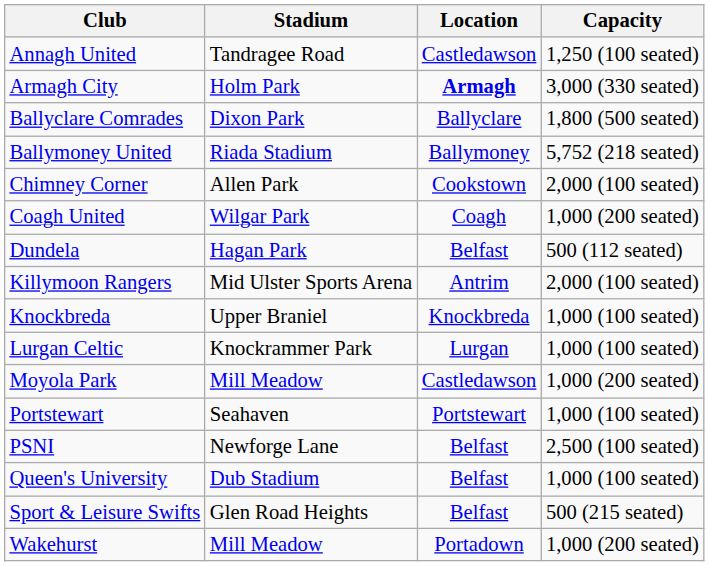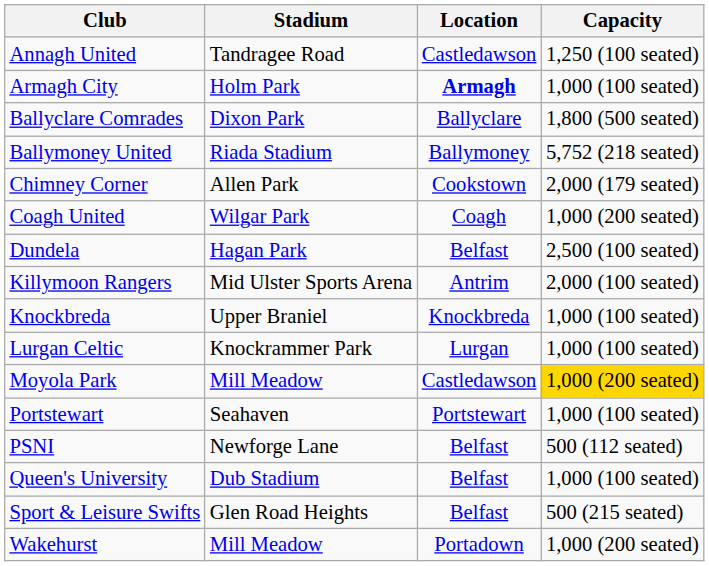 <table class="wikitable sortable">
 <tr>
 <th>Club</th>
 <th>Stadium</th>
 <th>Location</th>
 <th>Capacity</th>
 </tr>
 <tr>
 <td><a href='#'>Annagh United</a></td>
 <td>Tandragee Road</td>
 <td style="text-align:center;"><a href='#'>Castledawson</a></td>
 <td>1,250 (100 seated)</td>
 </tr>
 <tr>
 <td><a href='#'>Armagh City</a></td>
 <td><a href='#'>Holm Park</a></td>
 <td style="text-align:center;"><strong><a href='#'>Armagh</a></strong></td>
-<td>3,000 (330 seated)</td>
+<td>1,000 (100 seated)</td>
 </tr>
 <tr>
 <td><a href='#'>Ballyclare Comrades</a></td>
 <td><a href='#'>Dixon Park</a></td>
 <td style="text-align:center;"><a href='#'>Ballyclare</a></td>
 <td>1,800 (500 seated)</td>
 </tr>
 <tr>
 <td><a href='#'>Ballymoney United</a></td>
 <td><a href='#'>Riada Stadium</a></td>
 <td style="text-align:center;"><a href='#'>Ballymoney</a></td>
 <td>5,752 (218 seated)</td>
 </tr>
 <tr>
 <td><a href='#'>Chimney Corner</a></td>
 <td>Allen Park</td>
 <td style="text-align:center;"><a href='#'>Cookstown</a></td>
-<td>2,000 (100 seated)</td>
+<td>2,000 (179 seated)</td>
 </tr>
 <tr>
 <td><a href='#'>Coagh United</a></td>
 <td><a href='#'>Wilgar Park</a></td>
 <td style="text-align:center;"><a href='#'>Coagh</a></td>
 <td>1,000 (200 seated)</td>
 </tr>
 <tr>
 <td><a href='#'>Dundela</a></td>
 <td><a href='#'>Hagan Park</a></td>
 <td style="text-align:center;"><a href='#'>Belfast</a></td>
-<td>500 (112 seated)</td>
+<td>2,500 (100 seated)</td>
 </tr>
 <tr>
 <td><a href='#'>Killymoon Rangers</a></td>
 <td>Mid Ulster Sports Arena</td>
 <td style="text-align:center;"><a href='#'>Antrim</a></td>
 <td>2,000 (100 seated)</td>
 </tr>
 <tr>
 <td><a href='#'>Knockbreda</a></td>
 <td>Upper Braniel</td>
 <td style="text-align:center;"><a href='#'>Knockbreda</a></td>
 <td>1,000 (100 seated)</td>
 </tr>
 <tr>
 <td><a href='#'>Lurgan Celtic</a></td>
 <td>Knockrammer Park</td>
 <td style="text-align:center;"><a href='#'>Lurgan</a></td>
 <td>1,000 (100 seated)</td>
 </tr>
 <tr>
 <td><a href='#'>Moyola Park</a></td>
 <td><a href='#'>Mill Meadow</a></td>
 <td style="text-align:center;"><a href='#'>Castledawson</a></td>
-<td>1,000 (200 seated)</td>
+<td style="background: gold;">1,000 (200 seated)</td>
 </tr>
 <tr>
 <td><a href='#'>Portstewart</a></td>
 <td>Seahaven</td>
 <td style="text-align:center;"><a href='#'>Portstewart</a></td>
 <td>1,000 (100 seated)</td>
 </tr>
 <tr>
 <td><a href='#'>PSNI</a></td>
 <td>Newforge Lane</td>
 <td style="text-align:center;"><a href='#'>Belfast</a></td>
-<td>2,500 (100 seated)</td>
+<td>500 (112 seated)</td>
 </tr>
 <tr>
 <td><a href='#'>Queen's University</a></td>
 <td><a href='#'>Dub Stadium</a></td>
 <td style="text-align:center;"><a href='#'>Belfast</a></td>
 <td>1,000 (100 seated)</td>
 </tr>
 <tr>
 <td><a href='#'>Sport & Leisure Swifts</a></td>
 <td>Glen Road Heights</td>
 <td style="text-align:center;"><a href='#'>Belfast</a></td>
 <td>500 (215 seated)</td>
 </tr>
 <tr>
 <td><a href='#'>Wakehurst</a></td>
 <td><a href='#'>Mill Meadow</a></td>
 <td style="text-align:center;"><a href='#'>Portadown</a></td>
 <td>1,000 (200 seated)</td>
 </tr>
 </table>
